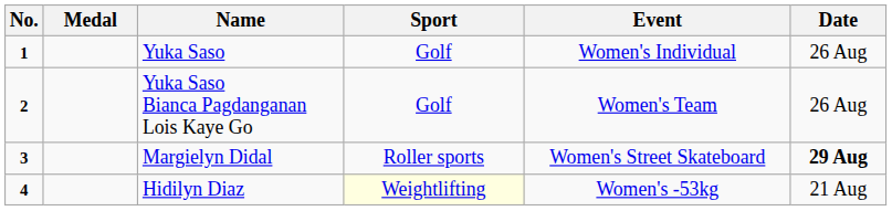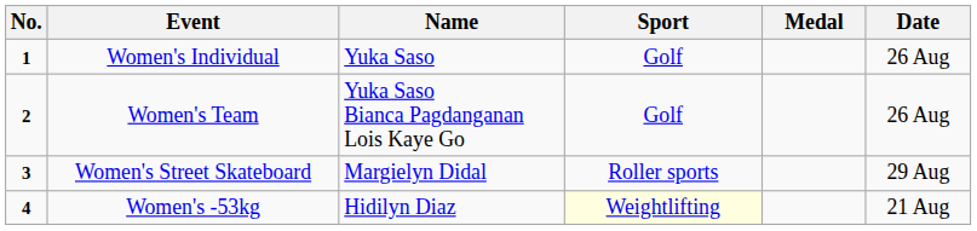 <table class="wikitable" style="font-size:100%; text-align:center">
 <tr>
 <th width="10">No.</th>
-<th width="70">Medal</th>
+<th width="210">Event</th>
 <th width="160">Name</th>
 <th width="140">Sport</th>
-<th width="210">Event</th>
+<th width="70">Medal</th>
 <th width="70">Date</th>
 </tr>
 <tr>
 <td><small><strong>1</strong></small></td>
-<td></td>
+<td><a href='#'>Women's Individual</a></td>
 <td align=left><a href='#'>Yuka Saso</a></td>
 <td> <a href='#'>Golf</a></td>
-<td><a href='#'>Women's Individual</a></td>
+<td></td>
 <td>26 Aug</td>
 </tr>
 <tr>
 <td><small><strong>2</strong></small></td>
-<td></td>
+<td><a href='#'>Women's Team</a></td>
 <td align=left><a href='#'>Yuka Saso</a><br><a href='#'>Bianca Pagdanganan</a><br>Lois Kaye Go</td>
 <td> <a href='#'>Golf</a></td>
-<td><a href='#'>Women's Team</a></td>
+<td></td>
 <td>26 Aug</td>
 </tr>
 <tr>
 <td><small><strong>3</strong></small></td>
-<td></td>
+<td><a href='#'>Women's Street Skateboard</a></td>
 <td align=left><a href='#'>Margielyn Didal</a></td>
 <td> <a href='#'>Roller sports</a></td>
-<td><a href='#'>Women's Street Skateboard</a></td>
-<td><strong>29 Aug</strong></td>
+<td></td>
+<td>29 Aug</td>
 </tr>
 <tr>
 <td><small><strong>4</strong></small></td>
-<td></td>
+<td><a href='#'>Women's -53kg</a></td>
 <td align=left><a href='#'>Hidilyn Diaz</a></td>
 <td style="background: lightyellow;"> <a href='#'>Weightlifting</a></td>
-<td><a href='#'>Women's -53kg</a></td>
+<td></td>
 <td>21 Aug</td>
 </tr>
 </table>
